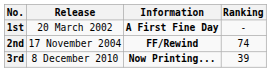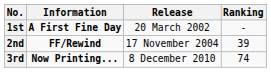 <table class="wikitable">
 <tr>
 <th>No.</th>
+<th>Information </th>
 <th>Release</th>
-<th>Information </th>
 <th>Ranking</th>
 </tr>
 <tr>
 <th>1st</th>
+<td align="center"><strong>A First Fine Day</strong></td>
 <td align="center">20 March 2002</td>
-<td align="center"><strong>A First Fine Day</strong></td>
 <td align="center">-</td>
 </tr>
 <tr>
 <th>2nd</th>
+<td align="center"><strong>FF/Rewind</strong></td>
 <td align="center">17 November 2004</td>
-<td align="center"><strong>FF/Rewind</strong></td>
-<td align="center">74</td>
+<td align="center">39</td>
 </tr>
 <tr>
 <th>3rd</th>
+<td align="center"><strong>Now Printing...</strong></td>
 <td align="center">8 December 2010</td>
-<td align="center"><strong>Now Printing...</strong></td>
-<td align="center">39</td>
+<td align="center">74</td>
 </tr>
 </table>
